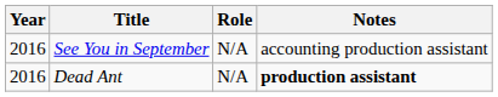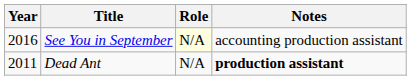 <table class="wikitable">
 <tr>
 <th>Year</th>
 <th>Title</th>
 <th>Role</th>
 <th>Notes</th>
 </tr>
 <tr>
 <td>2016</td>
 <td><em><a href='#'>See You in September</a></em></td>
-<td>N/A</td>
+<td style="background: lightyellow;">N/A</td>
 <td>accounting production assistant</td>
 </tr>
 <tr>
-<td>2016</td>
+<td>2011</td>
 <td><em>Dead Ant</em></td>
 <td>N/A</td>
 <td><strong>production assistant</strong></td>
 </tr>
 </table>
